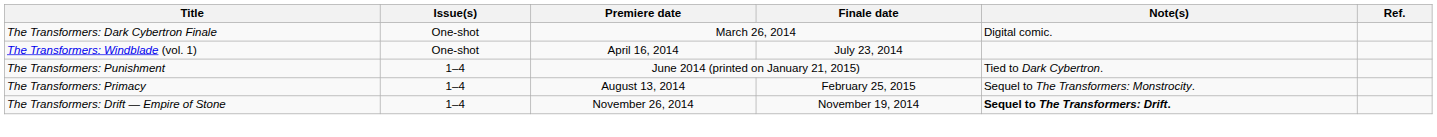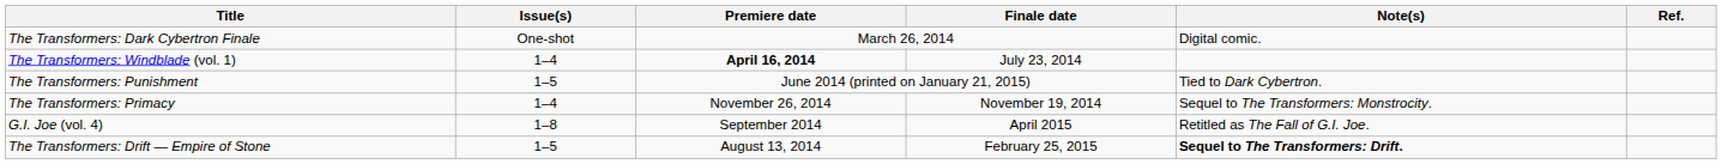 <table class="wikitable" width="100%">
 <tr>
 <th scope="col" width="25%">Title</th>
 <th scope="col" width="10%">Issue(s)</th>
 <th scope="col" width="15%">Premiere date</th>
 <th scope="col" width="15%">Finale date</th>
 <th scope="col" width="25%">Note(s)</th>
 <th scope="col" width="5%">Ref.</th>
 </tr>
 <tr>
 <td><em>The Transformers: Dark Cybertron Finale</em></td>
 <td style="text-align: center;">One-shot</td>
 <td style="text-align: center;" colspan="2">March 26, 2014</td>
 <td>Digital comic.</td>
 <td></td>
 </tr>
 <tr>
 <td><em><a href='#'>The Transformers: Windblade</a></em> (vol. 1)</td>
-<td style="text-align: center;">One-shot</td>
-<td style="text-align: center;">April 16, 2014</td>
+<td style="text-align: center;">1–4</td>
+<td style="text-align: center;"><strong>April 16, 2014</strong></td>
 <td style="text-align: center;">July 23, 2014</td>
 <td></td>
 <td></td>
 </tr>
 <tr>
 <td><em>The Transformers: Punishment</em></td>
-<td style="text-align: center;">1–4</td>
+<td style="text-align: center;">1–5</td>
 <td style="text-align: center;" colspan="2">June 2014 (printed on January 21, 2015)</td>
 <td>Tied to <em>Dark Cybertron</em>.</td>
 <td></td>
 </tr>
 <tr>
 <td><em>The Transformers: Primacy</em></td>
 <td style="text-align: center;">1–4</td>
-<td style="text-align: center;">August 13, 2014</td>
-<td style="text-align: center;">February 25, 2015</td>
+<td style="text-align: center;">November 26, 2014</td>
+<td style="text-align: center;">November 19, 2014</td>
 <td>Sequel to <em>The Transformers: Monstrocity</em>.</td>
 <td></td>
 </tr>
 <tr>
+<td><em>G.I. Joe</em> (vol. 4)</td>
+<td style="text-align: center;">1–8</td>
+<td style="text-align: center;">September 2014</td>
+<td style="text-align: center;">April 2015</td>
+<td>Retitled as <em>The Fall of G.I. Joe</em>.</td>
+<td></td>
+</tr>
+<tr>
 <td><em>The Transformers: Drift  — Empire of Stone</em></td>
-<td style="text-align: center;">1–4</td>
-<td style="text-align: center;">November 26, 2014</td>
-<td style="text-align: center;">November 19, 2014</td>
+<td style="text-align: center;">1–5</td>
+<td style="text-align: center;">August 13, 2014</td>
+<td style="text-align: center;">February 25, 2015</td>
 <td><strong>Sequel to <em>The Transformers: Drift</em>.</strong></td>
 <td></td>
 </tr>
 </table>
